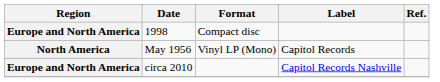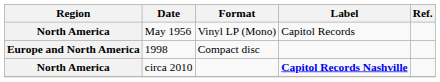 <table class="wikitable plainrowheaders">
 <tr>
 <th scope="col">Region</th>
 <th scope="col">Date</th>
 <th scope="col">Format</th>
 <th scope="col">Label</th>
 <th scope="col">Ref.</th>
+</tr>
+<tr>
+<th scope="row">North America</th>
+<td>May 1956</td>
+<td>Vinyl LP (Mono)</td>
+<td>Capitol Records</td>
+<td></td>
 </tr>
 <tr>
 <th scope="row">Europe and North America</th>
 <td>1998</td>
 <td>Compact disc</td>
 <td></td>
 <td></td>
 </tr>
 <tr>
 <th scope="row">North America</th>
-<td>May 1956</td>
-<td>Vinyl LP (Mono)</td>
-<td>Capitol Records</td>
-<td></td>
-</tr>
-<tr>
-<th scope="row">Europe and North America</th>
 <td>circa 2010</td>
 <td></td>
-<td><a href='#'>Capitol Records Nashville</a></td>
+<td><strong><a href='#'>Capitol Records Nashville</a></strong></td>
 <td></td>
 </tr>
 <tr>
 </tr>
 </table>
